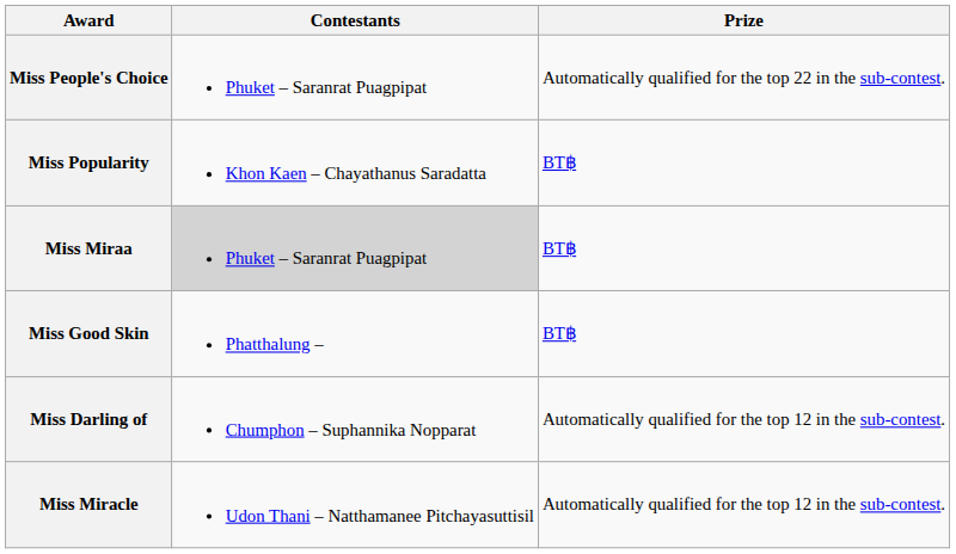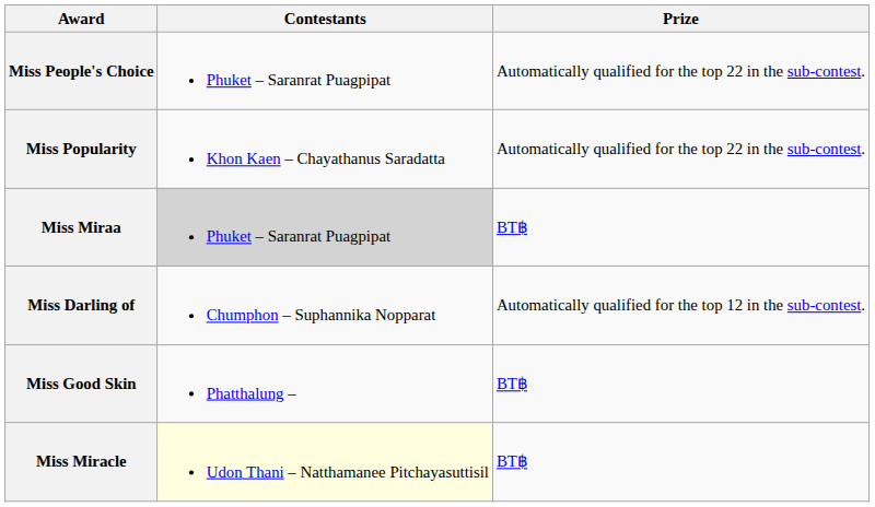 <table class="wikitable" style="font-size: 90%;">
 <tr>
 <th>Award</th>
 <th>Contestants</th>
 <th>Prize</th>
 </tr>
 <tr>
 <th>Miss People's Choice</th>
 <td><br><ul><li><a href='#'>Phuket</a> – Saranrat Puagpipat</li></ul></td>
 <td>Automatically qualified for the top 22 in the <a href='#'>sub-contest</a>.</td>
 </tr>
 <tr>
 <th>Miss Popularity</th>
 <td><br><ul><li><a href='#'>Khon Kaen</a> – Chayathanus Saradatta</li></ul></td>
-<td><a href='#'>BT฿</a></td>
+<td>Automatically qualified for the top 22 in the <a href='#'>sub-contest</a>.</td>
 </tr>
 <tr>
 <th>Miss Miraa</th>
 <td style="background: lightgrey;"><br><ul><li><a href='#'>Phuket</a> – Saranrat Puagpipat</li></ul></td>
-<td><a href='#'>BT฿</a></td>
-</tr>
-<tr>
-<th>Miss Good Skin</th>
-<td><br><ul><li><a href='#'>Phatthalung</a> – </li></ul></td>
 <td><a href='#'>BT฿</a></td>
 </tr>
 <tr>
 <th>Miss Darling of </th>
 <td><br><ul><li><a href='#'>Chumphon</a> –	Suphannika Nopparat</li></ul></td>
 <td>Automatically qualified for the top 12 in the <a href='#'>sub-contest</a>.</td>
 </tr>
 <tr>
+<th>Miss Good Skin</th>
+<td><br><ul><li><a href='#'>Phatthalung</a> – </li></ul></td>
+<td><a href='#'>BT฿</a></td>
+</tr>
+<tr>
 <th>Miss Miracle</th>
-<td><br><ul><li><a href='#'>Udon Thani</a> – Natthamanee Pitchayasuttisil</li></ul></td>
-<td>Automatically qualified for the top 12 in the <a href='#'>sub-contest</a>.</td>
+<td style="background: lightyellow;"><br><ul><li><a href='#'>Udon Thani</a> – Natthamanee Pitchayasuttisil</li></ul></td>
+<td><a href='#'>BT฿</a></td>
 </tr>
 </table>
